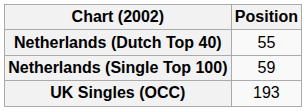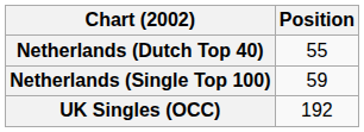 <table class="wikitable sortable plainrowheaders" style="text-align:center">
 <tr>
 <th scope="col">Chart (2002)</th>
 <th scope="col">Position</th>
 </tr>
 <tr>
 <th scope="row">Netherlands (Dutch Top 40)</th>
 <td>55</td>
 </tr>
 <tr>
 <th scope="row">Netherlands (Single Top 100)</th>
 <td>59</td>
 </tr>
 <tr>
 <th scope="row">UK Singles (OCC)</th>
-<td>193</td>
+<td>192</td>
 </tr>
 </table>
